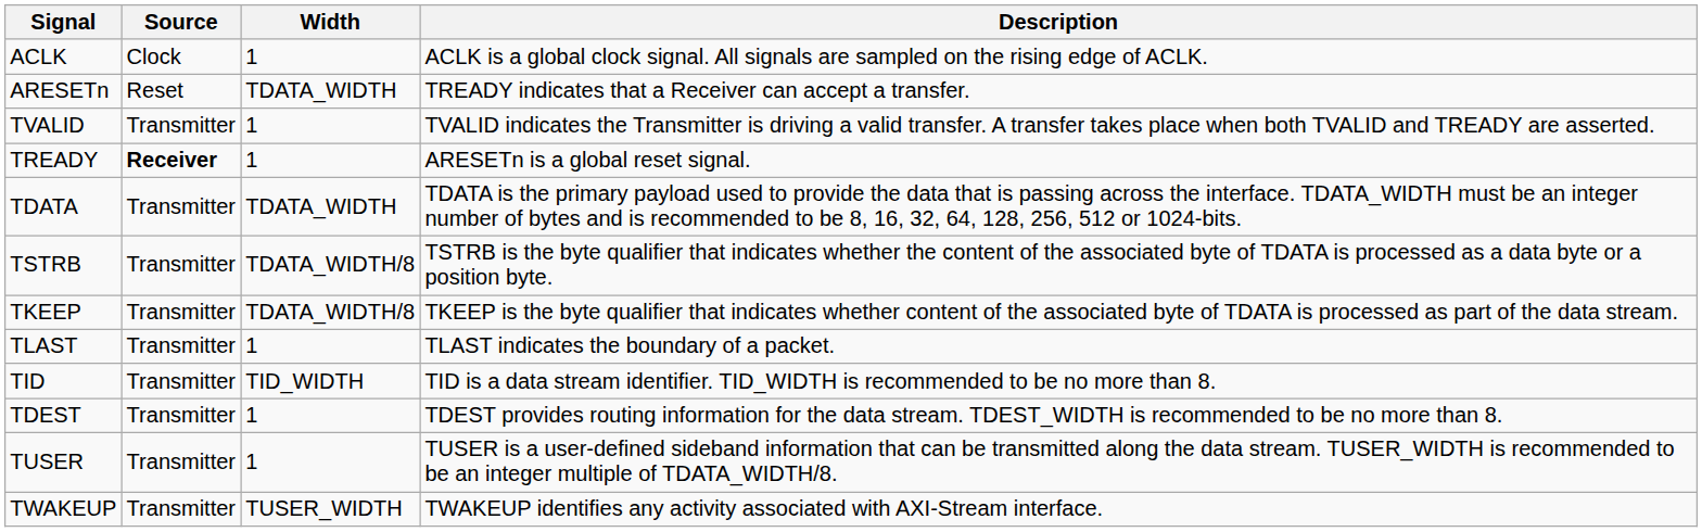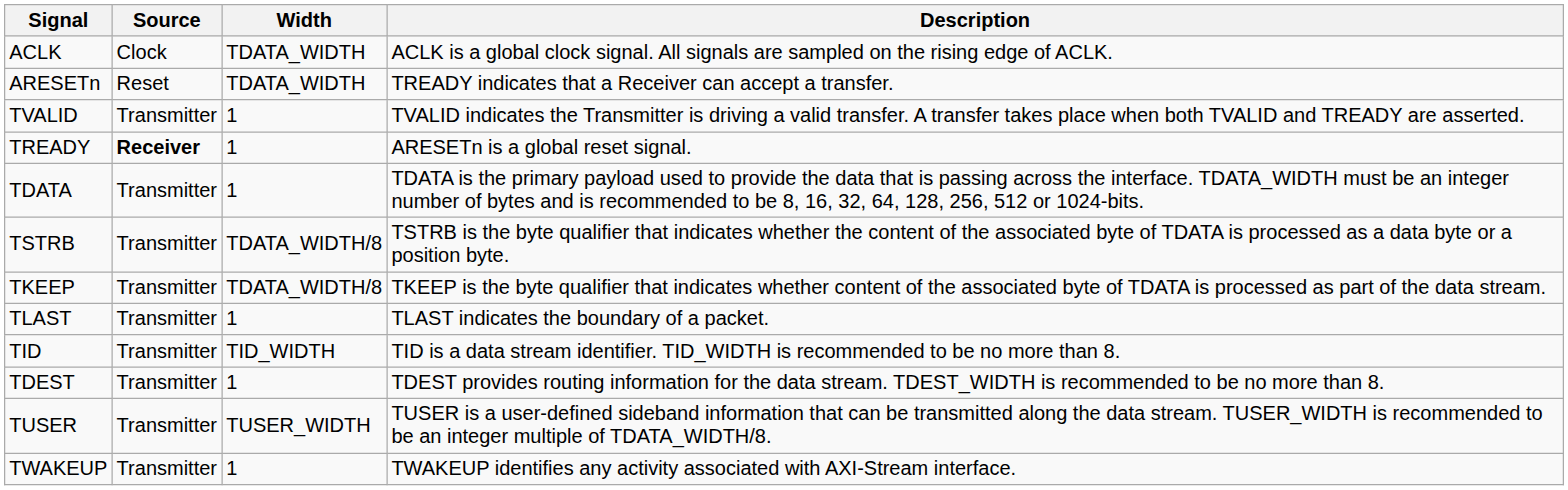 <table class="wikitable">
 <tr>
 <th>Signal</th>
 <th>Source</th>
 <th>Width</th>
 <th>Description</th>
 </tr>
 <tr>
 <td>ACLK</td>
 <td>Clock</td>
-<td>1</td>
+<td>TDATA_WIDTH</td>
 <td>ACLK is a global clock signal. All signals are sampled on the rising edge of ACLK.</td>
 </tr>
 <tr>
 <td>ARESETn</td>
 <td>Reset</td>
 <td>TDATA_WIDTH</td>
 <td>TREADY indicates that a Receiver can accept a transfer.</td>
 </tr>
 <tr>
 <td>TVALID</td>
 <td>Transmitter</td>
 <td>1</td>
 <td>TVALID indicates the Transmitter is driving a valid transfer. A transfer takes place when both TVALID and TREADY are asserted.</td>
 </tr>
 <tr>
 <td>TREADY</td>
 <td><strong>Receiver</strong></td>
 <td>1</td>
 <td>ARESETn is a global reset signal.</td>
 </tr>
 <tr>
 <td>TDATA</td>
 <td>Transmitter</td>
-<td>TDATA_WIDTH</td>
+<td>1</td>
 <td>TDATA is the primary payload used to provide the data that is passing across the interface. TDATA_WIDTH must be an integer number of bytes and is recommended to be 8, 16, 32, 64, 128, 256, 512 or 1024-bits.</td>
 </tr>
 <tr>
 <td>TSTRB</td>
 <td>Transmitter</td>
 <td>TDATA_WIDTH/8</td>
 <td>TSTRB is the byte qualifier that indicates whether the content of the associated byte of TDATA is processed as a data byte or a position byte.</td>
 </tr>
 <tr>
 <td>TKEEP</td>
 <td>Transmitter</td>
 <td>TDATA_WIDTH/8</td>
 <td>TKEEP is the byte qualifier that indicates whether content of the associated byte of TDATA is processed as part of the data stream.</td>
 </tr>
 <tr>
 <td>TLAST</td>
 <td>Transmitter</td>
 <td>1</td>
 <td>TLAST indicates the boundary of a packet.</td>
 </tr>
 <tr>
 <td>TID</td>
 <td>Transmitter</td>
 <td>TID_WIDTH</td>
 <td>TID is a data stream identifier. TID_WIDTH is recommended to be no more than 8.</td>
 </tr>
 <tr>
 <td>TDEST</td>
 <td>Transmitter</td>
 <td>1</td>
 <td>TDEST provides routing information for the data stream. TDEST_WIDTH is recommended to be no more than 8.</td>
 </tr>
 <tr>
 <td>TUSER</td>
 <td>Transmitter</td>
-<td>1</td>
+<td>TUSER_WIDTH</td>
 <td>TUSER is a user-defined sideband information that can be transmitted along the data stream. TUSER_WIDTH is recommended to be an integer multiple of TDATA_WIDTH/8.</td>
 </tr>
 <tr>
 <td>TWAKEUP</td>
 <td>Transmitter</td>
-<td>TUSER_WIDTH</td>
+<td>1</td>
 <td>TWAKEUP identifies any activity associated with AXI-Stream interface.</td>
 </tr>
 </table>
